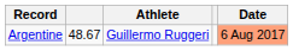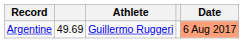 <table class="wikitable">
 <tr>
 <th>Record</th>
 <th></th>
 <th>Athlete</th>
 <th></th>
 <th>Date</th>
 </tr>
 <tr>
 <td><a href='#'>Argentine</a></td>
-<td>48.67</td>
+<td>49.69</td>
 <td><a href='#'>Guillermo Ruggeri</a></td>
 <td></td>
 <td align=right style="background: lightsalmon;">6 Aug 2017</td>
 </tr>
 </table>
